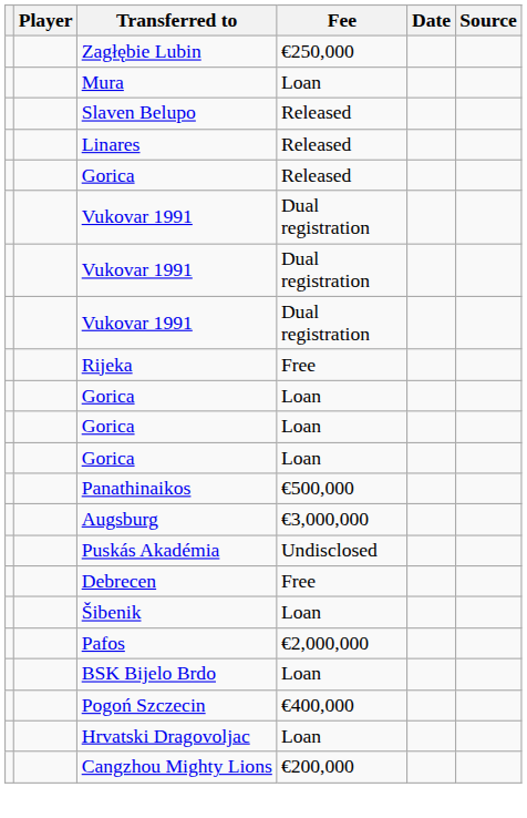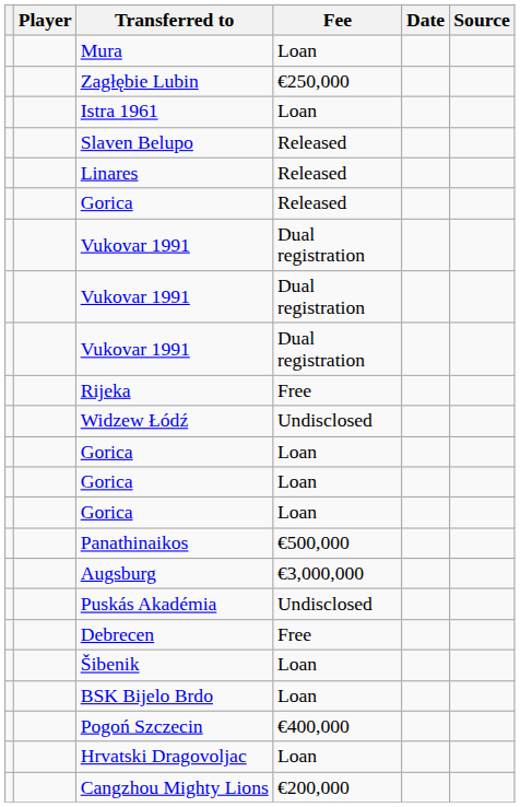 <table class="wikitable plainrowheaders sortable">
 <tr>
 <th></th>
 <th scope=col>Player</th>
 <th>Transferred to</th>
 <th !scope=col; style="width: 100px;">Fee</th>
 <th scope=col>Date</th>
 <th scope=col>Source</th>
 </tr>
 <tr>
 <td align=center></td>
 <td></td>
+<td> <a href='#'>Mura</a></td>
+<td>Loan</td>
+<td></td>
+<td align=center></td>
+</tr>
+<tr>
+<td align=center></td>
+<td></td>
 <td> <a href='#'>Zagłębie Lubin</a></td>
 <td>€250,000</td>
 <td></td>
 <td align=center></td>
 </tr>
 <tr>
 <td align=center></td>
 <td></td>
-<td> <a href='#'>Mura</a></td>
+<td> <a href='#'>Istra 1961</a></td>
 <td>Loan</td>
 <td></td>
 <td align=center></td>
 </tr>
 <tr>
 <td align=center></td>
 <td></td>
 <td> <a href='#'>Slaven Belupo</a></td>
 <td>Released</td>
 <td></td>
 <td align=center></td>
 </tr>
 <tr>
 <td align=center></td>
 <td></td>
 <td> <a href='#'>Linares</a></td>
 <td>Released</td>
 <td></td>
 <td align=center></td>
 </tr>
 <tr>
 <td align=center></td>
 <td></td>
 <td> <a href='#'>Gorica</a></td>
 <td>Released</td>
 <td></td>
 <td align=center></td>
 </tr>
 <tr>
 <td align=center></td>
 <td></td>
 <td> <a href='#'>Vukovar 1991</a></td>
 <td>Dual registration</td>
 <td></td>
 <td align=center></td>
 </tr>
 <tr>
 <td align=center></td>
 <td></td>
 <td> <a href='#'>Vukovar 1991</a></td>
 <td>Dual registration</td>
 <td></td>
 <td align=center></td>
 </tr>
 <tr>
 <td align=center></td>
 <td></td>
 <td> <a href='#'>Vukovar 1991</a></td>
 <td>Dual registration</td>
 <td></td>
 <td align=center></td>
 </tr>
 <tr>
 <td align=center></td>
 <td></td>
 <td> <a href='#'>Rijeka</a></td>
 <td>Free</td>
+<td></td>
+<td align=center></td>
+</tr>
+<tr>
+<td align=center></td>
+<td></td>
+<td> <a href='#'>Widzew Łódź</a></td>
+<td>Undisclosed</td>
 <td></td>
 <td align=center></td>
 </tr>
 <tr>
 <td align=center></td>
 <td></td>
 <td> <a href='#'>Gorica</a></td>
 <td>Loan</td>
 <td></td>
 <td align=center></td>
 </tr>
 <tr>
 <td align=center></td>
 <td></td>
 <td> <a href='#'>Gorica</a></td>
 <td>Loan</td>
 <td></td>
 <td align=center></td>
 </tr>
 <tr>
 <td align=center></td>
 <td></td>
 <td> <a href='#'>Gorica</a></td>
 <td>Loan</td>
 <td></td>
 <td align=center></td>
 </tr>
 <tr>
 <td align=center></td>
 <td></td>
 <td> <a href='#'>Panathinaikos</a></td>
 <td>€500,000</td>
 <td></td>
 <td align=center></td>
 </tr>
 <tr>
 <td align=center></td>
 <td></td>
 <td> <a href='#'>Augsburg</a></td>
 <td>€3,000,000</td>
 <td></td>
 <td align=center></td>
 </tr>
 <tr>
 <td align=center></td>
 <td></td>
 <td> <a href='#'>Puskás Akadémia</a></td>
 <td>Undisclosed</td>
 <td></td>
 <td align=center></td>
 </tr>
 <tr>
 <td align=center></td>
 <td></td>
 <td> <a href='#'>Debrecen</a></td>
 <td>Free</td>
 <td></td>
 <td align=center></td>
 </tr>
 <tr>
 <td align=center></td>
 <td></td>
 <td> <a href='#'>Šibenik</a></td>
 <td>Loan</td>
 <td></td>
 <td align=center></td>
 </tr>
 <tr>
 <td align=center></td>
 <td></td>
-<td> <a href='#'>Pafos</a></td>
-<td>€2,000,000</td>
-<td></td>
-<td align=center></td>
-</tr>
-<tr>
-<td align=center></td>
-<td></td>
 <td> <a href='#'>BSK Bijelo Brdo</a></td>
 <td>Loan</td>
 <td></td>
 <td align=center></td>
 </tr>
 <tr>
 <td align=center></td>
 <td></td>
 <td> <a href='#'>Pogoń Szczecin</a></td>
 <td>€400,000</td>
 <td></td>
 <td align=center></td>
 </tr>
 <tr>
 <td align=center></td>
 <td></td>
 <td> <a href='#'>Hrvatski Dragovoljac</a></td>
 <td>Loan</td>
 <td></td>
 <td align=center></td>
 </tr>
 <tr>
 <td align=center></td>
 <td></td>
 <td> <a href='#'>Cangzhou Mighty Lions</a></td>
 <td>€200,000</td>
 <td></td>
 <td align=center></td>
 </tr>
 </table>
